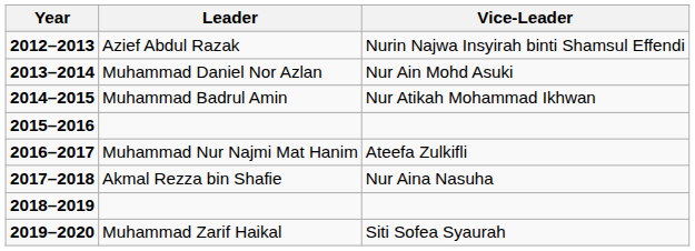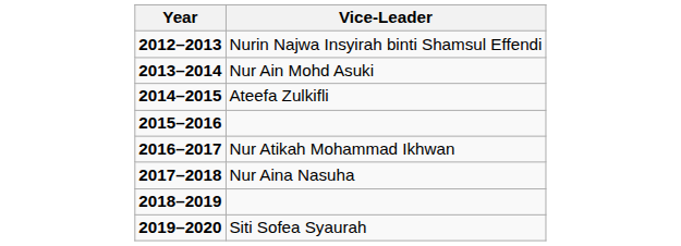 <table class="wikitable" style="margin-left: auto; margin-right: auto; border: none">
 <tr>
 <th>Year</th>
-<th>Leader</th>
 <th>Vice-Leader</th>
 </tr>
 <tr>
 <td><strong>2012–2013</strong></td>
-<td>Azief Abdul Razak</td>
 <td>Nurin Najwa Insyirah binti Shamsul Effendi</td>
 </tr>
 <tr>
 <td><strong>2013–2014</strong></td>
-<td>Muhammad Daniel Nor Azlan</td>
 <td>Nur Ain Mohd Asuki</td>
 </tr>
 <tr>
 <td><strong>2014–2015</strong></td>
-<td>Muhammad Badrul Amin</td>
-<td>Nur Atikah Mohammad Ikhwan</td>
+<td>Ateefa Zulkifli</td>
 </tr>
 <tr>
 <td><strong>2015–2016</strong></td>
 <td></td>
-<td></td>
 </tr>
 <tr>
 <td><strong>2016–2017</strong></td>
-<td>Muhammad Nur Najmi Mat Hanim</td>
-<td>Ateefa Zulkifli</td>
+<td>Nur Atikah Mohammad Ikhwan</td>
 </tr>
 <tr>
 <td><strong>2017–2018</strong></td>
-<td>Akmal Rezza bin Shafie</td>
 <td>Nur Aina Nasuha</td>
 </tr>
 <tr>
 <td><strong>2018–2019</strong></td>
 <td></td>
-<td></td>
 </tr>
 <tr>
 <td><strong>2019–2020</strong></td>
-<td>Muhammad Zarif Haikal</td>
 <td>Siti Sofea Syaurah</td>
 </tr>
 </table>
